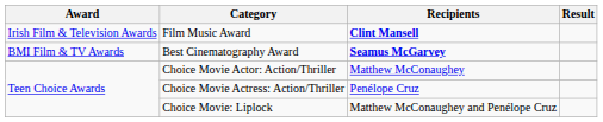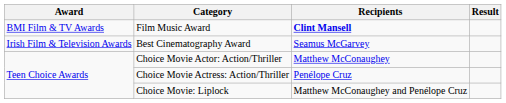 <table class="wikitable sortable plainrowheaders">
 <tr>
 <th>Award</th>
 <th>Category</th>
 <th>Recipients</th>
 <th>Result</th>
 </tr>
 <tr>
-<td><a href='#'>Irish Film & Television Awards</a></td>
+<td><a href='#'>BMI Film & TV Awards</a></td>
 <td>Film Music Award</td>
 <td><strong><a href='#'>Clint Mansell</a></strong></td>
 <td></td>
 </tr>
 <tr>
-<td><a href='#'>BMI Film & TV Awards</a></td>
+<td><a href='#'>Irish Film & Television Awards</a></td>
 <td>Best Cinematography Award</td>
-<td><strong><a href='#'>Seamus McGarvey</a></strong></td>
+<td><a href='#'>Seamus McGarvey</a></td>
 <td></td>
 </tr>
 <tr>
 <td rowspan="3"><a href='#'>Teen Choice Awards</a></td>
 <td>Choice Movie Actor: Action/Thriller</td>
 <td><a href='#'>Matthew McConaughey</a></td>
 <td></td>
 </tr>
 <tr>
 <td>Choice Movie Actress: Action/Thriller</td>
 <td><a href='#'>Penélope Cruz</a></td>
 <td></td>
 </tr>
 <tr>
 <td>Choice Movie: Liplock</td>
 <td>Matthew McConaughey and Penélope Cruz</td>
 <td></td>
 </tr>
 </table>
